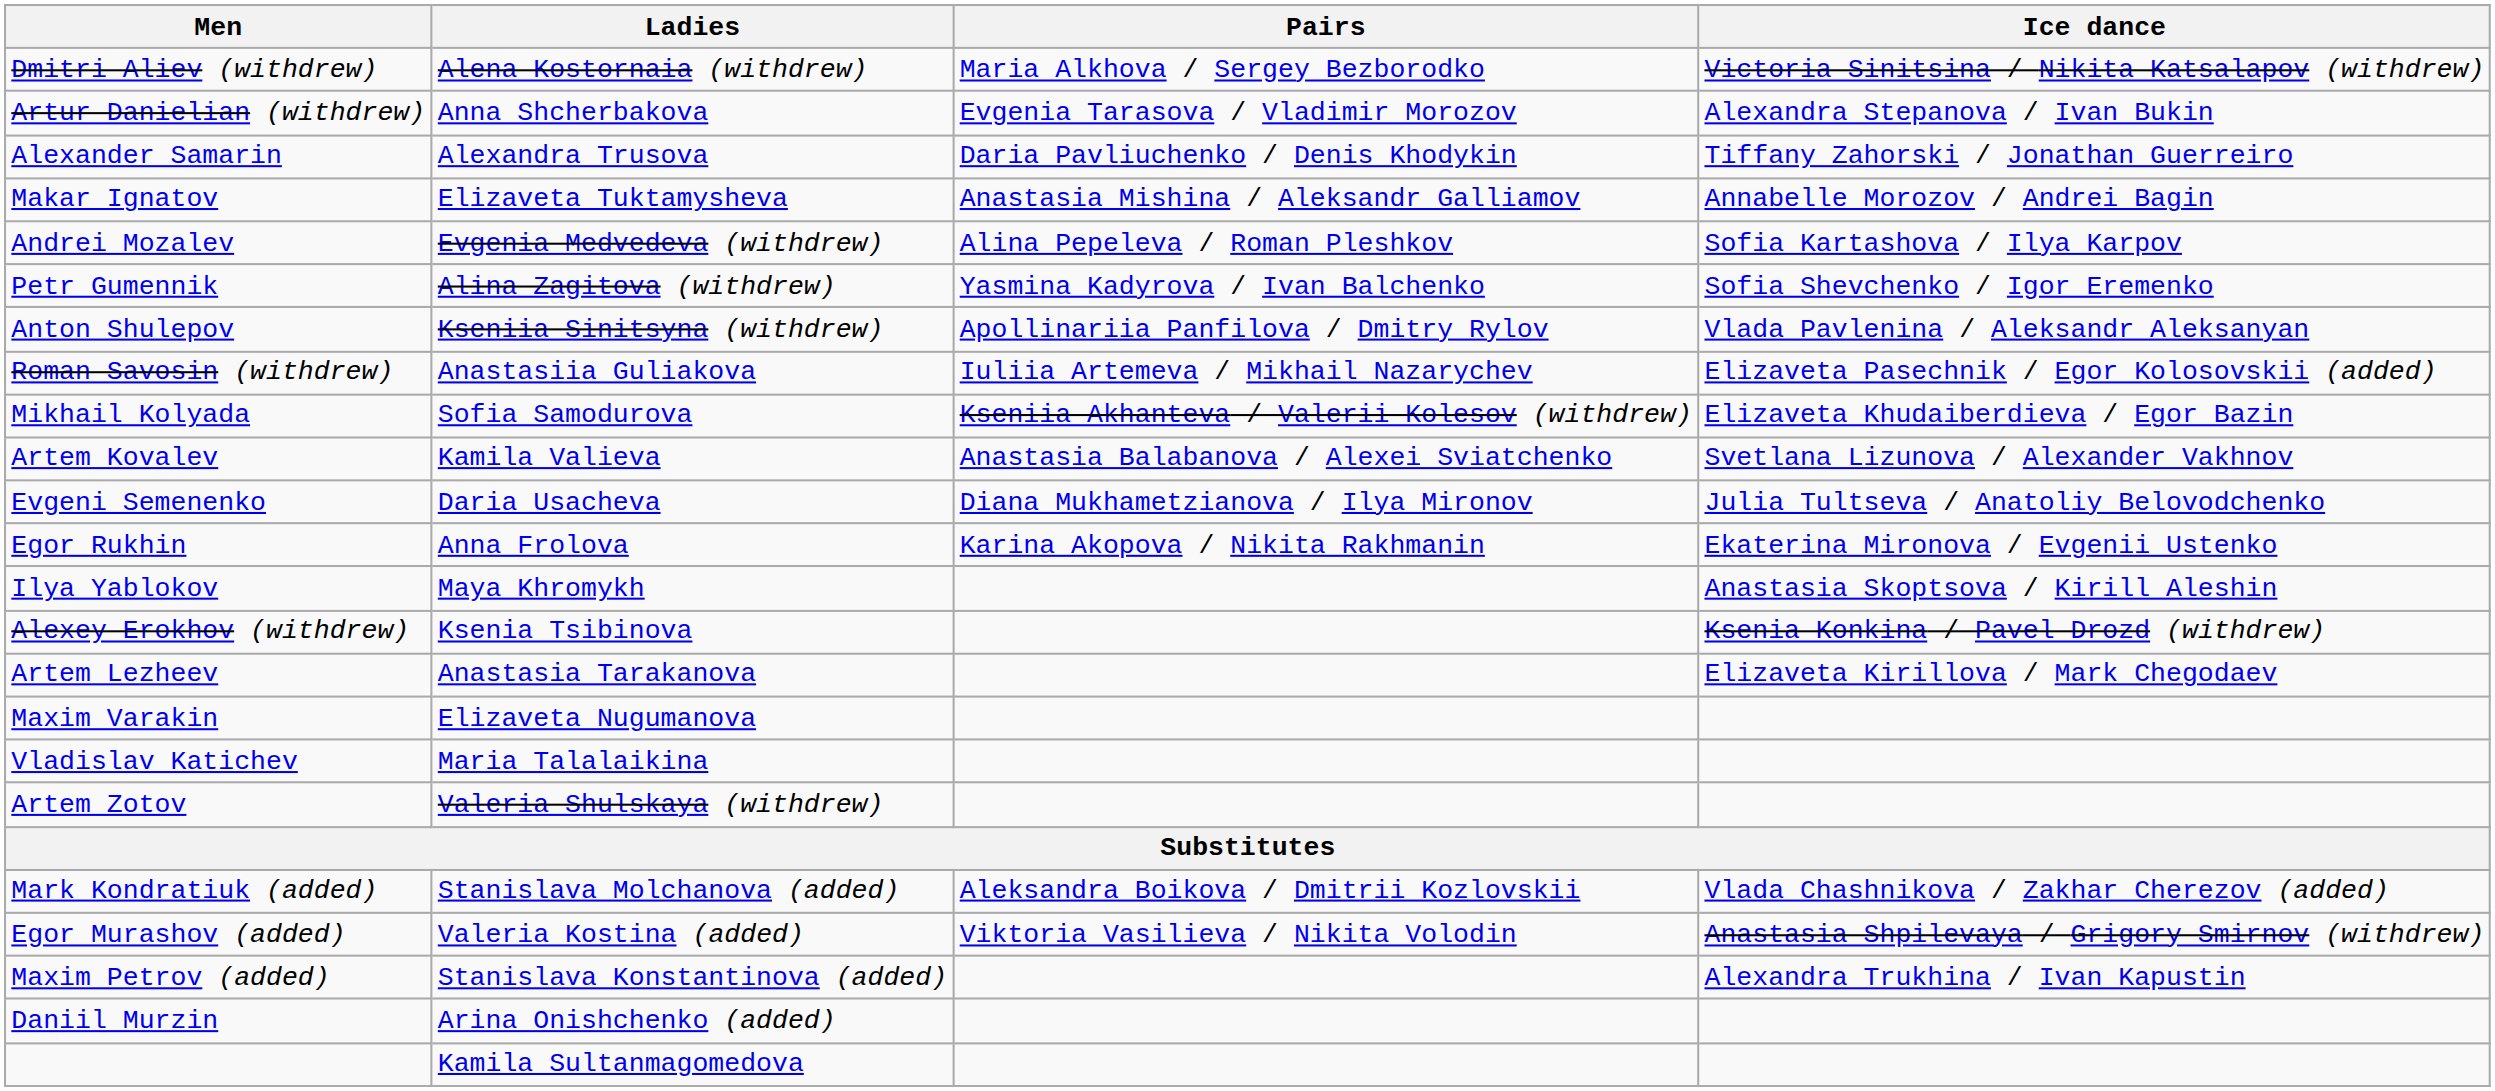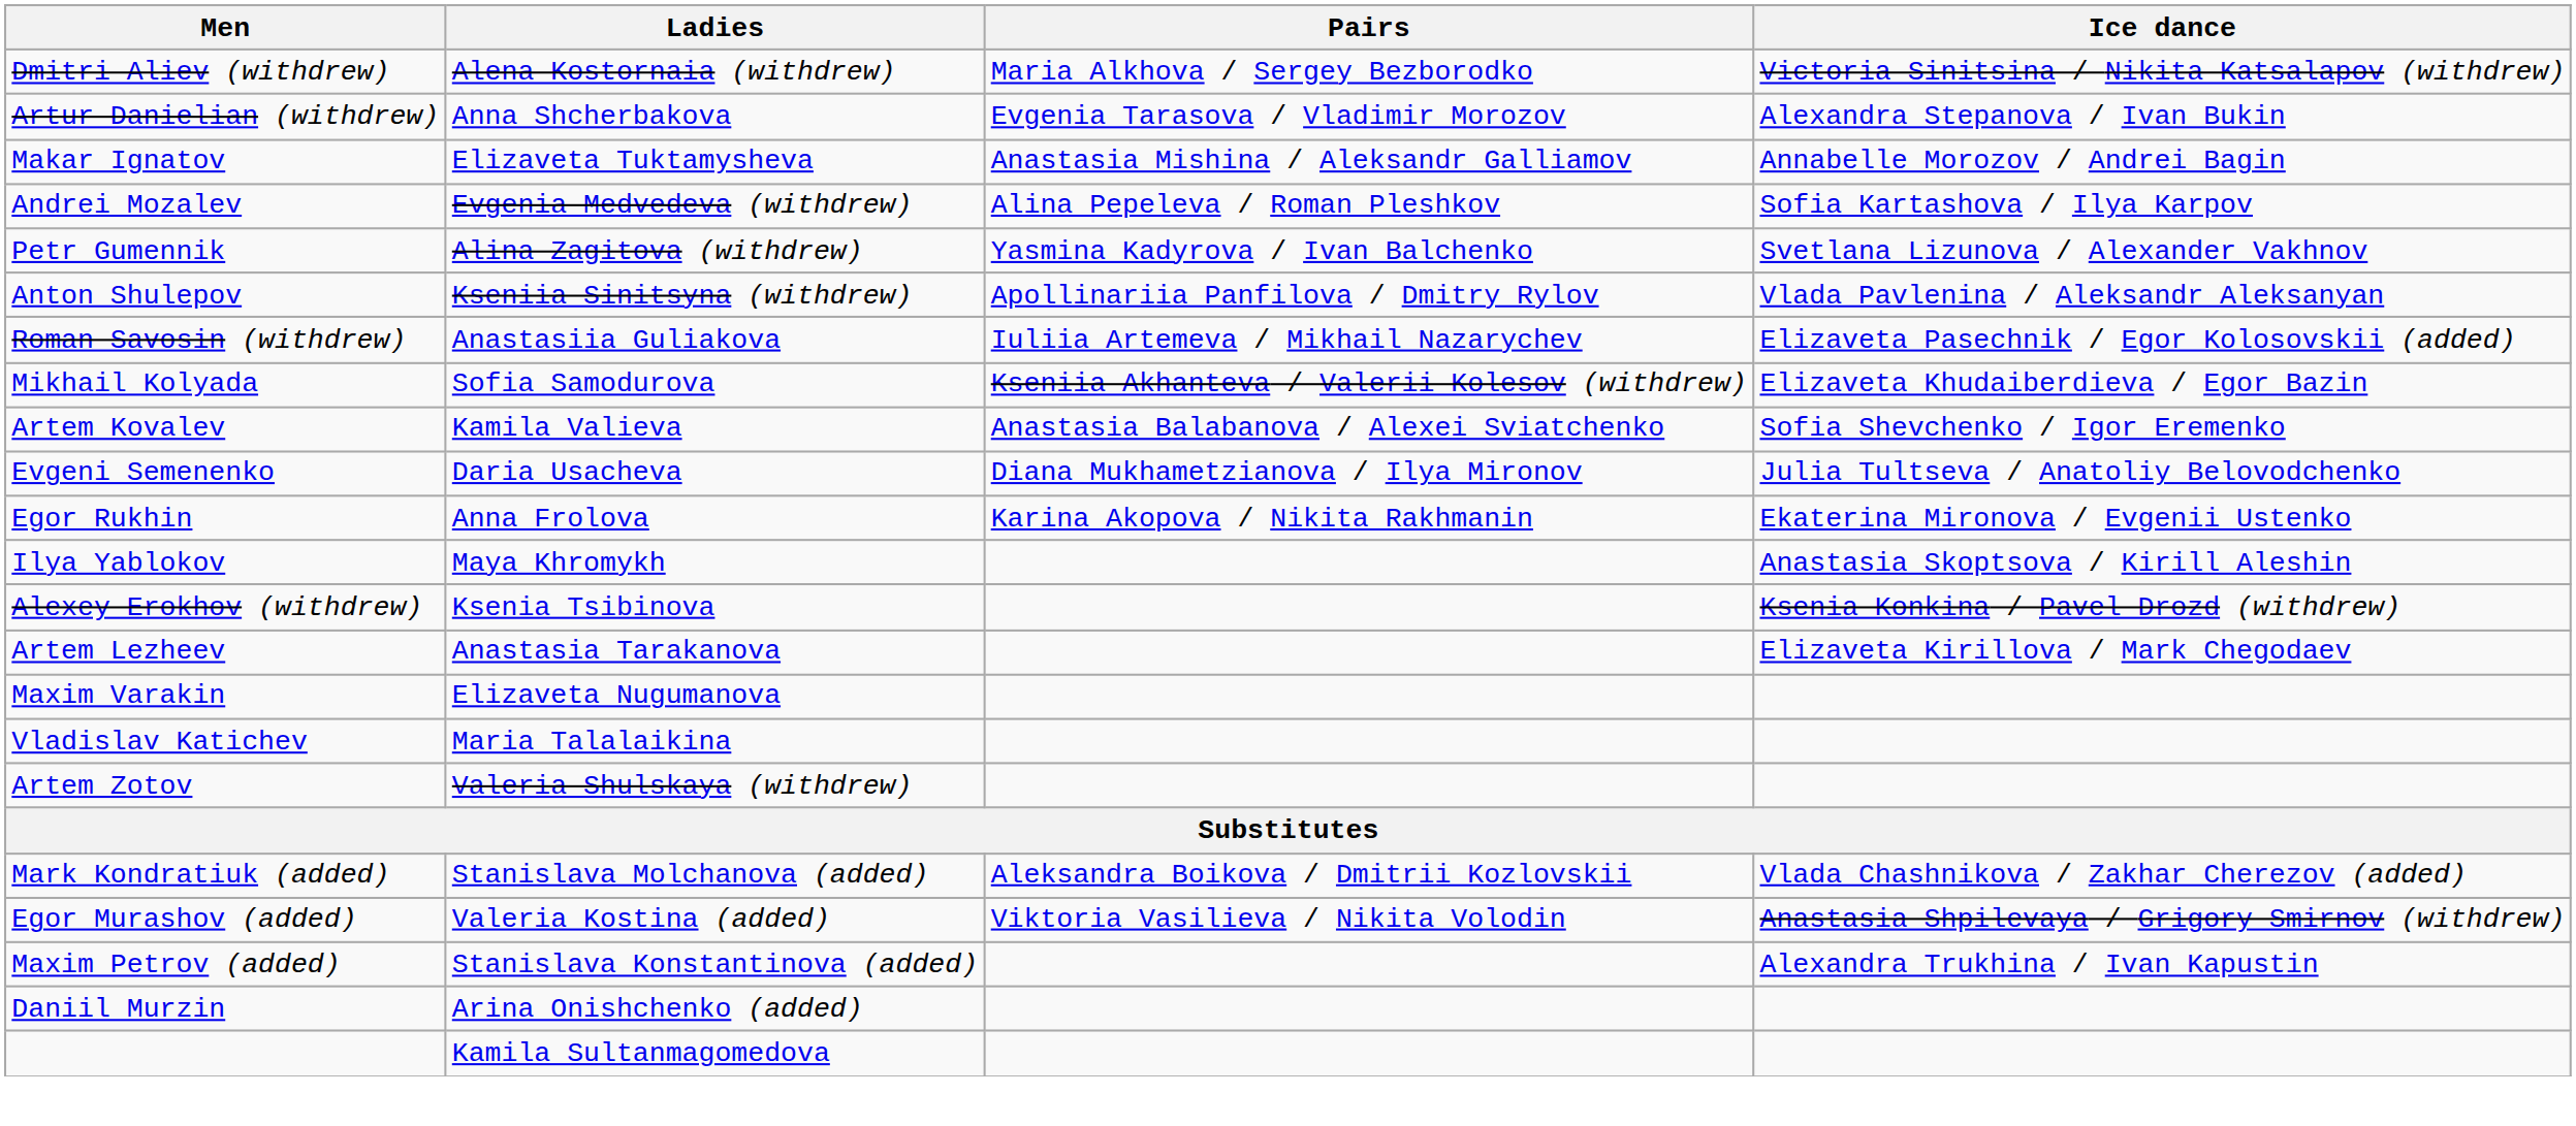 <table class="wikitable">
 <tr>
 <th>Men</th>
 <th>Ladies</th>
 <th>Pairs</th>
 <th>Ice dance</th>
 </tr>
 <tr>
 <td><s><a href='#'>Dmitri Aliev</a></s> <em>(withdrew)</em></td>
 <td><s><a href='#'>Alena Kostornaia</a></s> <em>(withdrew)</em></td>
 <td><a href='#'>Maria Alkhova</a> / <a href='#'>Sergey Bezborodko</a></td>
 <td><s><a href='#'>Victoria Sinitsina</a> / <a href='#'>Nikita Katsalapov</a></s> <em>(withdrew)</em></td>
 </tr>
 <tr>
 <td><s><a href='#'>Artur Danielian</a></s> <em>(withdrew)</em></td>
 <td><a href='#'>Anna Shcherbakova</a></td>
 <td><a href='#'>Evgenia Tarasova</a> / <a href='#'>Vladimir Morozov</a></td>
 <td><a href='#'>Alexandra Stepanova</a> / <a href='#'>Ivan Bukin</a></td>
 </tr>
 <tr>
-<td><a href='#'>Alexander Samarin</a></td>
-<td><a href='#'>Alexandra Trusova</a></td>
-<td><a href='#'>Daria Pavliuchenko</a> / <a href='#'>Denis Khodykin</a></td>
-<td><a href='#'>Tiffany Zahorski</a> / <a href='#'>Jonathan Guerreiro</a></td>
-</tr>
-<tr>
 <td><a href='#'>Makar Ignatov</a></td>
 <td><a href='#'>Elizaveta Tuktamysheva</a></td>
 <td><a href='#'>Anastasia Mishina</a> / <a href='#'>Aleksandr Galliamov</a></td>
 <td><a href='#'>Annabelle Morozov</a> / <a href='#'>Andrei Bagin</a></td>
 </tr>
 <tr>
 <td><a href='#'>Andrei Mozalev</a></td>
 <td><s><a href='#'>Evgenia Medvedeva</a></s> <em>(withdrew)</em></td>
 <td><a href='#'>Alina Pepeleva</a> / <a href='#'>Roman Pleshkov</a></td>
 <td><a href='#'>Sofia Kartashova</a> / <a href='#'>Ilya Karpov</a></td>
 </tr>
 <tr>
 <td><a href='#'>Petr Gumennik</a></td>
 <td><s><a href='#'>Alina Zagitova</a></s> <em>(withdrew)</em></td>
 <td><a href='#'>Yasmina Kadyrova</a> / <a href='#'>Ivan Balchenko</a></td>
-<td><a href='#'>Sofia Shevchenko</a> / <a href='#'>Igor Eremenko</a></td>
+<td><a href='#'>Svetlana Lizunova</a> / <a href='#'>Alexander Vakhnov</a></td>
 </tr>
 <tr>
 <td><a href='#'>Anton Shulepov</a></td>
 <td><s><a href='#'>Kseniia Sinitsyna</a></s> <em>(withdrew)</em></td>
 <td><a href='#'>Apollinariia Panfilova</a> / <a href='#'>Dmitry Rylov</a></td>
 <td><a href='#'>Vlada Pavlenina</a> / <a href='#'>Aleksandr Aleksanyan</a></td>
 </tr>
 <tr>
 <td><s><a href='#'>Roman Savosin</a></s> <em>(withdrew)</em></td>
 <td><a href='#'>Anastasiia Guliakova</a></td>
 <td><a href='#'>Iuliia Artemeva</a> / <a href='#'>Mikhail Nazarychev</a></td>
 <td><a href='#'>Elizaveta Pasechnik</a> / <a href='#'>Egor Kolosovskii</a> <em>(added)</em></td>
 </tr>
 <tr>
 <td><a href='#'>Mikhail Kolyada</a></td>
 <td><a href='#'>Sofia Samodurova</a></td>
 <td><s><a href='#'>Kseniia Akhanteva</a> / <a href='#'>Valerii Kolesov</a></s> <em>(withdrew)</em></td>
 <td><a href='#'>Elizaveta Khudaiberdieva</a> / <a href='#'>Egor Bazin</a></td>
 </tr>
 <tr>
 <td><a href='#'>Artem Kovalev</a></td>
 <td><a href='#'>Kamila Valieva</a></td>
 <td><a href='#'>Anastasia Balabanova</a> / <a href='#'>Alexei Sviatchenko</a></td>
-<td><a href='#'>Svetlana Lizunova</a> / <a href='#'>Alexander Vakhnov</a></td>
+<td><a href='#'>Sofia Shevchenko</a> / <a href='#'>Igor Eremenko</a></td>
 </tr>
 <tr>
 <td><a href='#'>Evgeni Semenenko</a></td>
 <td><a href='#'>Daria Usacheva</a></td>
 <td><a href='#'>Diana Mukhametzianova</a> / <a href='#'>Ilya Mironov</a></td>
 <td><a href='#'>Julia Tultseva</a> / <a href='#'>Anatoliy Belovodchenko</a></td>
 </tr>
 <tr>
 <td><a href='#'>Egor Rukhin</a></td>
 <td><a href='#'>Anna Frolova</a></td>
 <td><a href='#'>Karina Akopova</a> / <a href='#'>Nikita Rakhmanin</a></td>
 <td><a href='#'>Ekaterina Mironova</a> / <a href='#'>Evgenii Ustenko</a></td>
 </tr>
 <tr>
 <td><a href='#'>Ilya Yablokov</a></td>
 <td><a href='#'>Maya Khromykh</a></td>
 <td></td>
 <td><a href='#'>Anastasia Skoptsova</a> / <a href='#'>Kirill Aleshin</a></td>
 </tr>
 <tr>
 <td><s><a href='#'>Alexey Erokhov</a></s> <em>(withdrew)</em></td>
 <td><a href='#'>Ksenia Tsibinova</a></td>
 <td></td>
 <td><s><a href='#'>Ksenia Konkina</a> / <a href='#'>Pavel Drozd</a></s> <em>(withdrew)</em></td>
 </tr>
 <tr>
 <td><a href='#'>Artem Lezheev</a></td>
 <td><a href='#'>Anastasia Tarakanova</a></td>
 <td></td>
 <td><a href='#'>Elizaveta Kirillova</a> / <a href='#'>Mark Chegodaev</a></td>
 </tr>
 <tr>
 <td><a href='#'>Maxim Varakin</a></td>
 <td><a href='#'>Elizaveta Nugumanova</a></td>
 <td></td>
 <td></td>
 </tr>
 <tr>
 <td><a href='#'>Vladislav Katichev</a></td>
 <td><a href='#'>Maria Talalaikina</a></td>
 <td></td>
 <td></td>
 </tr>
 <tr>
 <td><a href='#'>Artem Zotov</a></td>
 <td><s><a href='#'>Valeria Shulskaya</a></s> <em>(withdrew)</em></td>
 <td></td>
 <td></td>
 </tr>
 <tr>
 <th colspan=4>Substitutes</th>
 </tr>
 <tr>
 <td><a href='#'>Mark Kondratiuk</a> <em>(added)</em></td>
 <td><a href='#'>Stanislava Molchanova</a> <em>(added)</em></td>
 <td><a href='#'>Aleksandra Boikova</a> / <a href='#'>Dmitrii Kozlovskii</a></td>
 <td><a href='#'>Vlada Chashnikova</a> / <a href='#'>Zakhar Cherezov</a> <em>(added)</em></td>
 </tr>
 <tr>
 <td><a href='#'>Egor Murashov</a> <em>(added)</em></td>
 <td><a href='#'>Valeria Kostina</a> <em>(added)</em></td>
 <td><a href='#'>Viktoria Vasilieva</a> / <a href='#'>Nikita Volodin</a></td>
 <td><s><a href='#'>Anastasia Shpilevaya</a> / <a href='#'>Grigory Smirnov</a></s> <em>(withdrew)</em></td>
 </tr>
 <tr>
 <td><a href='#'>Maxim Petrov</a> <em>(added)</em></td>
 <td><a href='#'>Stanislava Konstantinova</a> <em>(added)</em></td>
 <td></td>
 <td><a href='#'>Alexandra Trukhina</a> / <a href='#'>Ivan Kapustin</a></td>
 </tr>
 <tr>
 <td><a href='#'>Daniil Murzin</a></td>
 <td><a href='#'>Arina Onishchenko</a> <em>(added)</em></td>
 <td></td>
 <td></td>
 </tr>
 <tr>
 <td></td>
 <td><a href='#'>Kamila Sultanmagomedova</a></td>
 <td></td>
 <td></td>
 </tr>
 <tr>
 </tr>
 </table>
